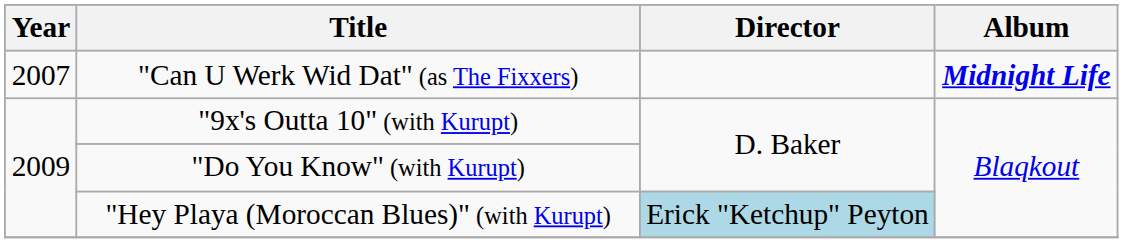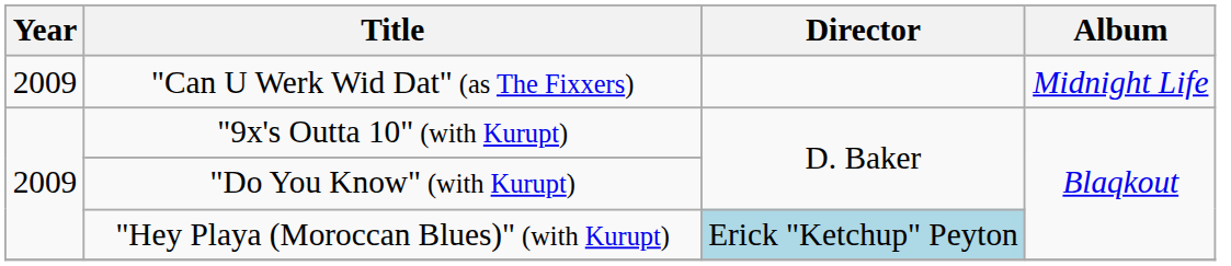 <table class="wikitable plainrowheaders" style="text-align:center;">
 <tr>
 <th>Year</th>
 <th width="300">Title</th>
 <th>Director</th>
 <th>Album</th>
 </tr>
 <tr>
-<td>2007</td>
+<td>2009</td>
 <td>"Can U Werk Wid Dat"<small> (as <a href='#'>The Fixxers</a>)</small></td>
 <td></td>
-<td><strong><em><a href='#'>Midnight Life</a></em></strong></td>
+<td><em><a href='#'>Midnight Life</a></em></td>
 </tr>
 <tr>
 <td rowspan="3">2009</td>
 <td>"9x's Outta 10"<small> (with <a href='#'>Kurupt</a>)</small></td>
 <td rowspan="2">D. Baker</td>
 <td rowspan="3"><em><a href='#'>Blaqkout</a></em></td>
 </tr>
 <tr>
 <td>"Do You Know"<small> (with <a href='#'>Kurupt</a>)</small></td>
 </tr>
 <tr>
 <td>"Hey Playa (Moroccan Blues)"<small> (with <a href='#'>Kurupt</a>)</small></td>
 <td style="background: lightblue;">Erick "Ketchup" Peyton</td>
 </tr>
 <tr>
 </tr>
 </table>
